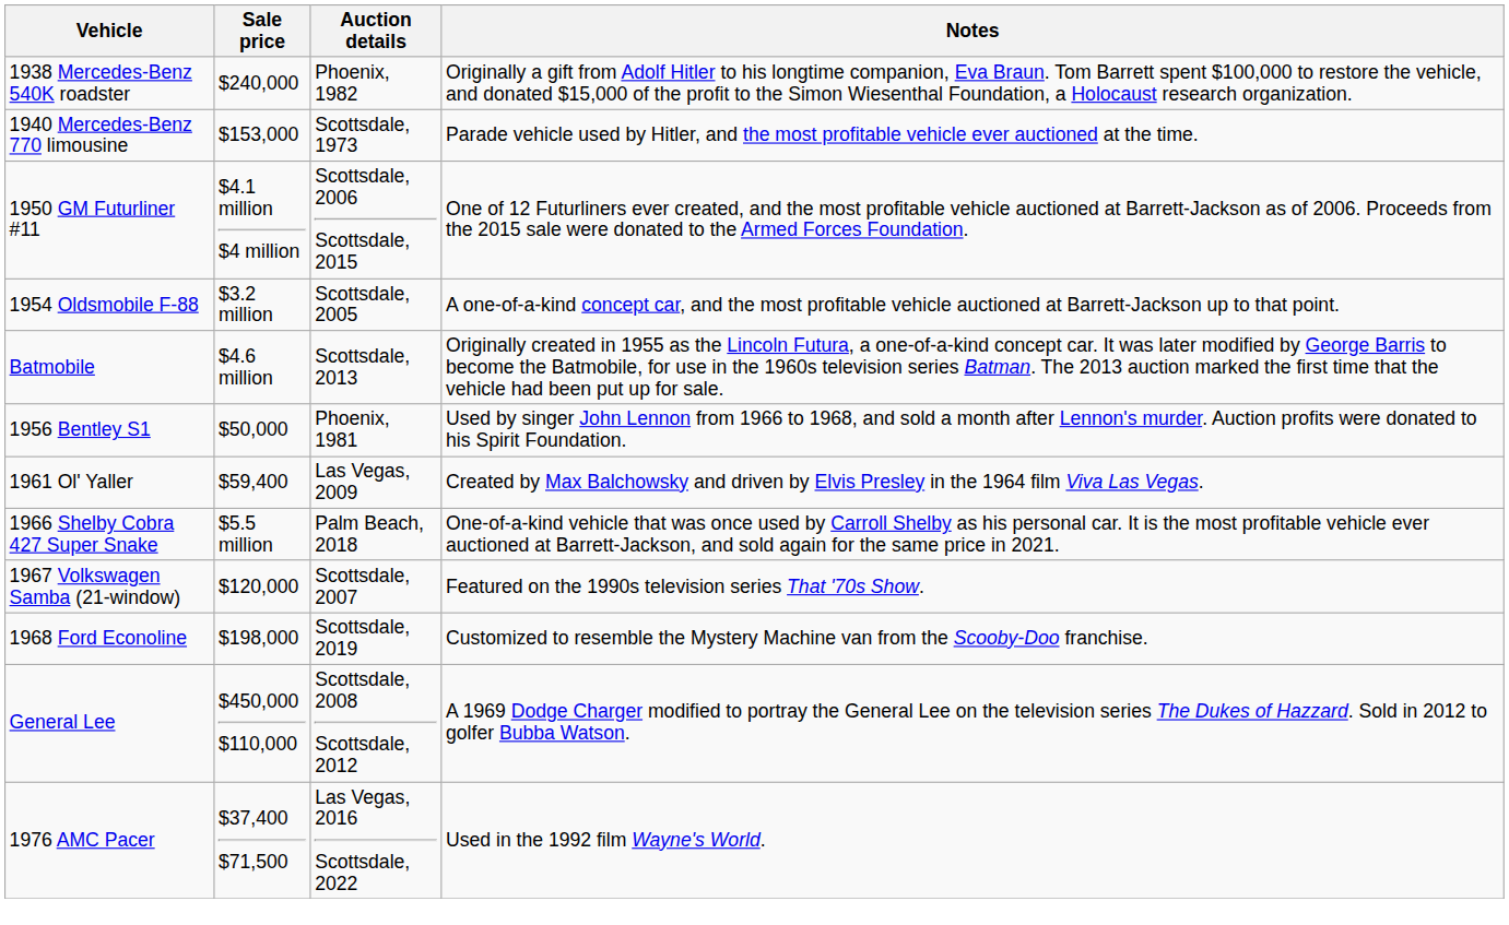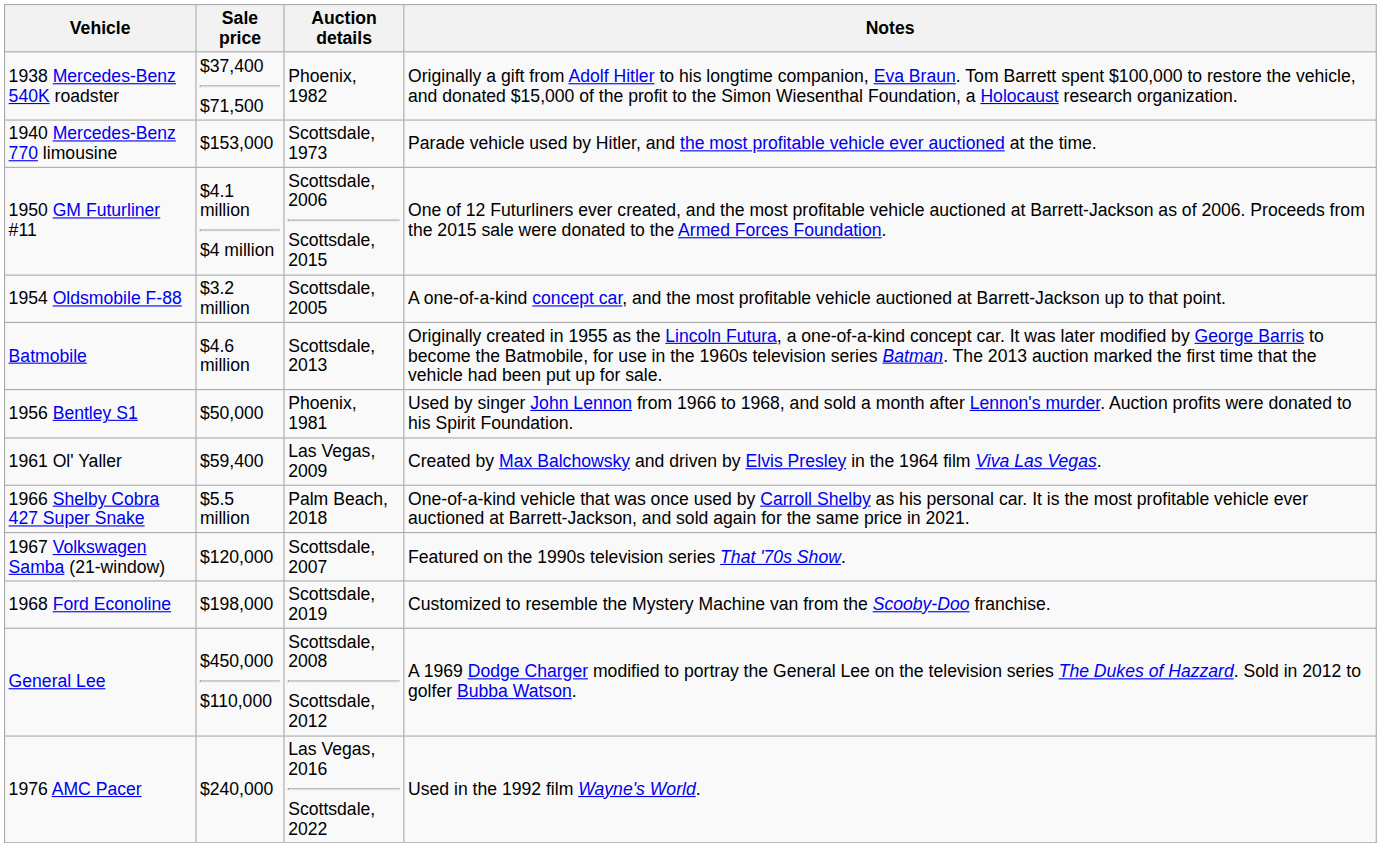 <table class="wikitable sortable">
 <tr>
 <th><strong>Vehicle</strong></th>
 <th><strong>Sale price</strong></th>
 <th><strong>Auction details</strong></th>
 <th><strong>Notes</strong></th>
 </tr>
 <tr>
 <td>1938 <a href='#'>Mercedes-Benz 540K</a> roadster</td>
-<td>$240,000</td>
+<td>$37,400<hr>$71,500</td>
 <td>Phoenix, 1982</td>
 <td>Originally a gift from <a href='#'>Adolf Hitler</a> to his longtime companion, <a href='#'>Eva Braun</a>. Tom Barrett spent $100,000 to restore the vehicle, and donated $15,000 of the profit to the Simon Wiesenthal Foundation, a <a href='#'>Holocaust</a> research organization.</td>
 </tr>
 <tr>
 <td>1940 <a href='#'>Mercedes-Benz 770</a> limousine</td>
 <td>$153,000</td>
 <td>Scottsdale, 1973</td>
 <td>Parade vehicle used by Hitler, and <a href='#'>the most profitable vehicle ever auctioned</a> at the time.</td>
 </tr>
 <tr>
 <td>1950 <a href='#'>GM Futurliner</a> #11</td>
 <td>$4.1 million<hr>$4 million</td>
 <td>Scottsdale, 2006<hr>Scottsdale, 2015</td>
 <td>One of 12 Futurliners ever created, and the most profitable vehicle auctioned at Barrett-Jackson as of 2006. Proceeds from the 2015 sale were donated to the <a href='#'>Armed Forces Foundation</a>.</td>
 </tr>
 <tr>
 <td>1954 <a href='#'>Oldsmobile F-88</a></td>
 <td>$3.2 million</td>
 <td>Scottsdale, 2005</td>
 <td>A one-of-a-kind <a href='#'>concept car</a>, and the most profitable vehicle auctioned at Barrett-Jackson up to that point.</td>
 </tr>
 <tr>
 <td><a href='#'>Batmobile</a></td>
 <td>$4.6 million</td>
 <td>Scottsdale, 2013</td>
 <td>Originally created in 1955 as the <a href='#'>Lincoln Futura</a>, a one-of-a-kind concept car. It was later modified by <a href='#'>George Barris</a> to become the Batmobile, for use in the 1960s television series <em><a href='#'>Batman</a></em>. The 2013 auction marked the first time that the vehicle had been put up for sale.</td>
 </tr>
 <tr>
 <td>1956 <a href='#'>Bentley S1</a></td>
 <td>$50,000</td>
 <td>Phoenix, 1981</td>
 <td>Used by singer <a href='#'>John Lennon</a> from 1966 to 1968, and sold a month after <a href='#'>Lennon's murder</a>. Auction profits were donated to his Spirit Foundation.</td>
 </tr>
 <tr>
 <td>1961 Ol' Yaller</td>
 <td>$59,400</td>
 <td>Las Vegas, 2009</td>
 <td>Created by <a href='#'>Max Balchowsky</a> and driven by <a href='#'>Elvis Presley</a> in the 1964 film <em><a href='#'>Viva Las Vegas</a></em>.</td>
 </tr>
 <tr>
 <td>1966 <a href='#'>Shelby Cobra 427 Super Snake</a></td>
 <td>$5.5 million</td>
 <td>Palm Beach, 2018</td>
 <td>One-of-a-kind vehicle that was once used by <a href='#'>Carroll Shelby</a> as his personal car. It is the most profitable vehicle ever auctioned at Barrett-Jackson, and sold again for the same price in 2021.</td>
 </tr>
 <tr>
 <td>1967 <a href='#'>Volkswagen Samba</a> (21-window)</td>
 <td>$120,000</td>
 <td>Scottsdale, 2007</td>
 <td>Featured on the 1990s television series <em><a href='#'>That '70s Show</a></em>.</td>
 </tr>
 <tr>
 <td>1968 <a href='#'>Ford Econoline</a></td>
 <td>$198,000</td>
 <td>Scottsdale, 2019</td>
 <td>Customized to resemble the Mystery Machine van from the <em><a href='#'>Scooby-Doo</a></em> franchise.</td>
 </tr>
 <tr>
 <td><a href='#'>General Lee</a></td>
 <td>$450,000<hr>$110,000</td>
 <td>Scottsdale, 2008<hr>Scottsdale, 2012</td>
 <td>A 1969 <a href='#'>Dodge Charger</a> modified to portray the General Lee on the television series <em><a href='#'>The Dukes of Hazzard</a></em>. Sold in 2012 to golfer <a href='#'>Bubba Watson</a>.</td>
 </tr>
 <tr>
 <td>1976 <a href='#'>AMC Pacer</a></td>
-<td>$37,400<hr>$71,500</td>
+<td>$240,000</td>
 <td>Las Vegas, 2016<hr>Scottsdale, 2022</td>
 <td>Used in the 1992 film <em><a href='#'>Wayne's World</a></em>.</td>
 </tr>
 </table>
